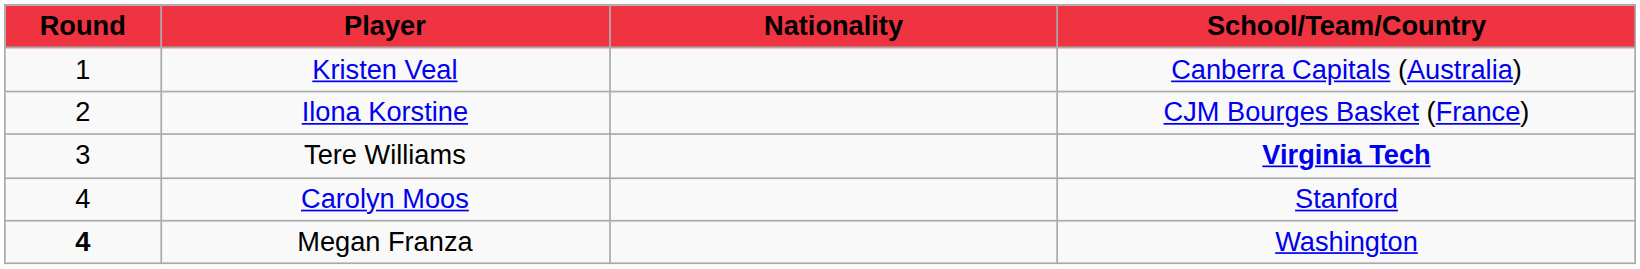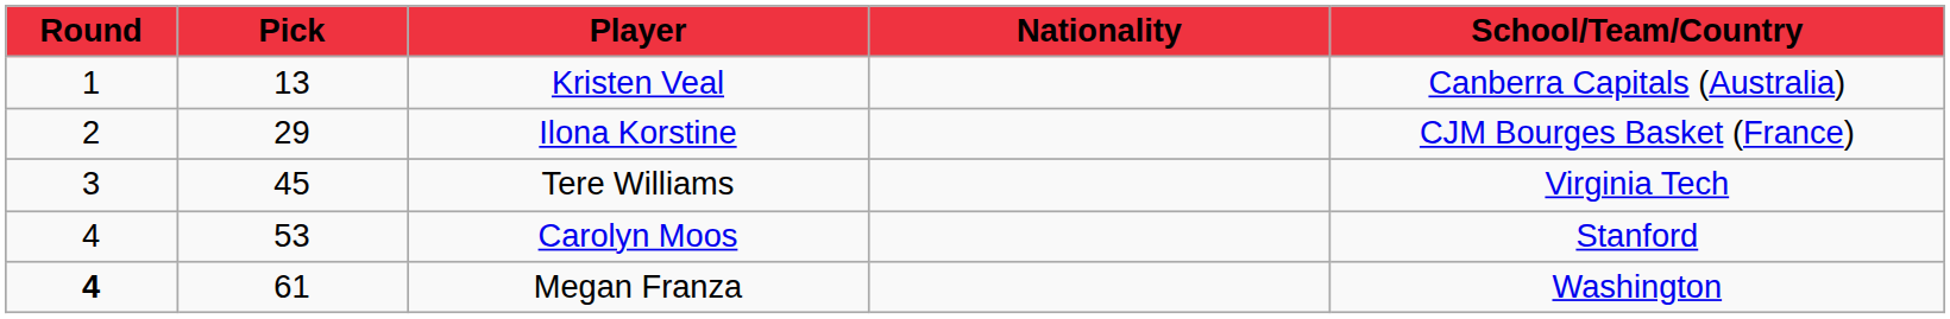 <table class="wikitable" style="text-align:center; width:60em">
 <tr>
 <th style="background: #EF3340" width="2%"><span>Round</span></th>
+<th style="background: #EF3340" width="5%"><span>Pick</span></th>
 <th style="background: #EF3340" width="10%"><span>Player</span></th>
 <th style="background: #EF3340" width="10%"><span>Nationality</span></th>
 <th style="background: #EF3340" width="10%"><span>School/Team/Country</span></th>
 </tr>
 <tr>
 <td>1</td>
+<td>13</td>
 <td><a href='#'>Kristen Veal</a></td>
 <td></td>
 <td><a href='#'>Canberra Capitals</a> (<a href='#'>Australia</a>)</td>
 </tr>
 <tr>
 <td>2</td>
+<td>29</td>
 <td><a href='#'>Ilona Korstine</a></td>
 <td></td>
 <td><a href='#'>CJM Bourges Basket</a> (<a href='#'>France</a>)</td>
 </tr>
 <tr>
 <td>3</td>
+<td>45</td>
 <td>Tere Williams</td>
 <td></td>
-<td><strong><a href='#'>Virginia Tech</a></strong></td>
+<td><a href='#'>Virginia Tech</a></td>
 </tr>
 <tr>
 <td>4</td>
+<td>53</td>
 <td><a href='#'>Carolyn Moos</a></td>
 <td></td>
 <td><a href='#'>Stanford</a></td>
 </tr>
 <tr>
 <td><strong>4</strong></td>
+<td>61</td>
 <td>Megan Franza</td>
 <td></td>
 <td><a href='#'>Washington</a></td>
 </tr>
 </table>
